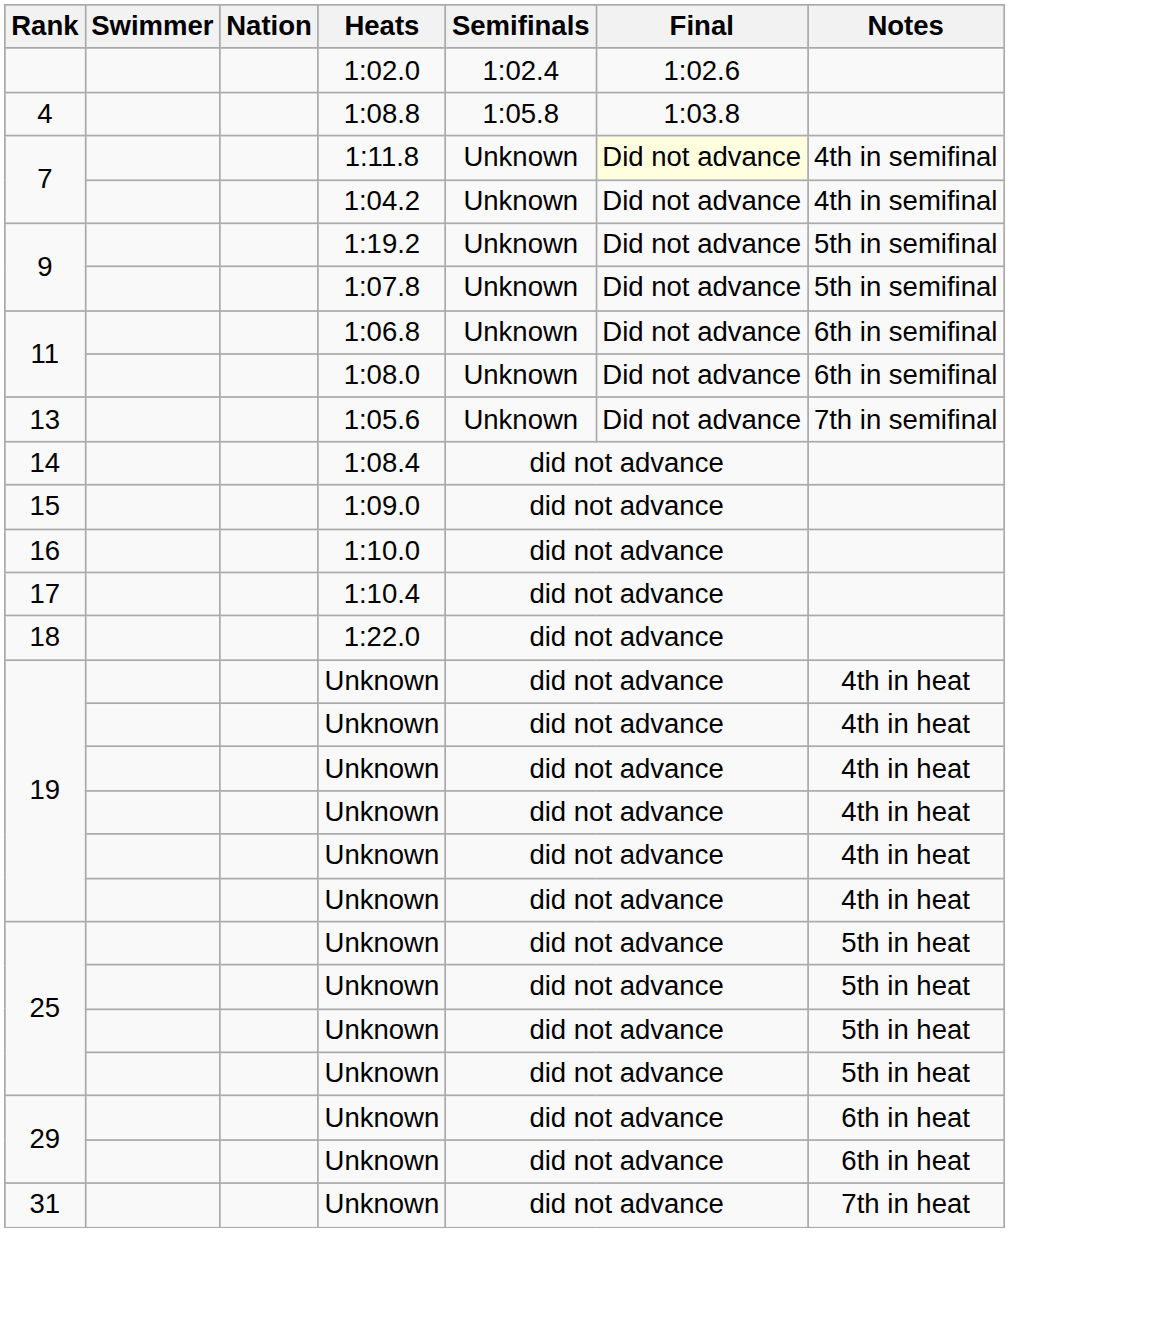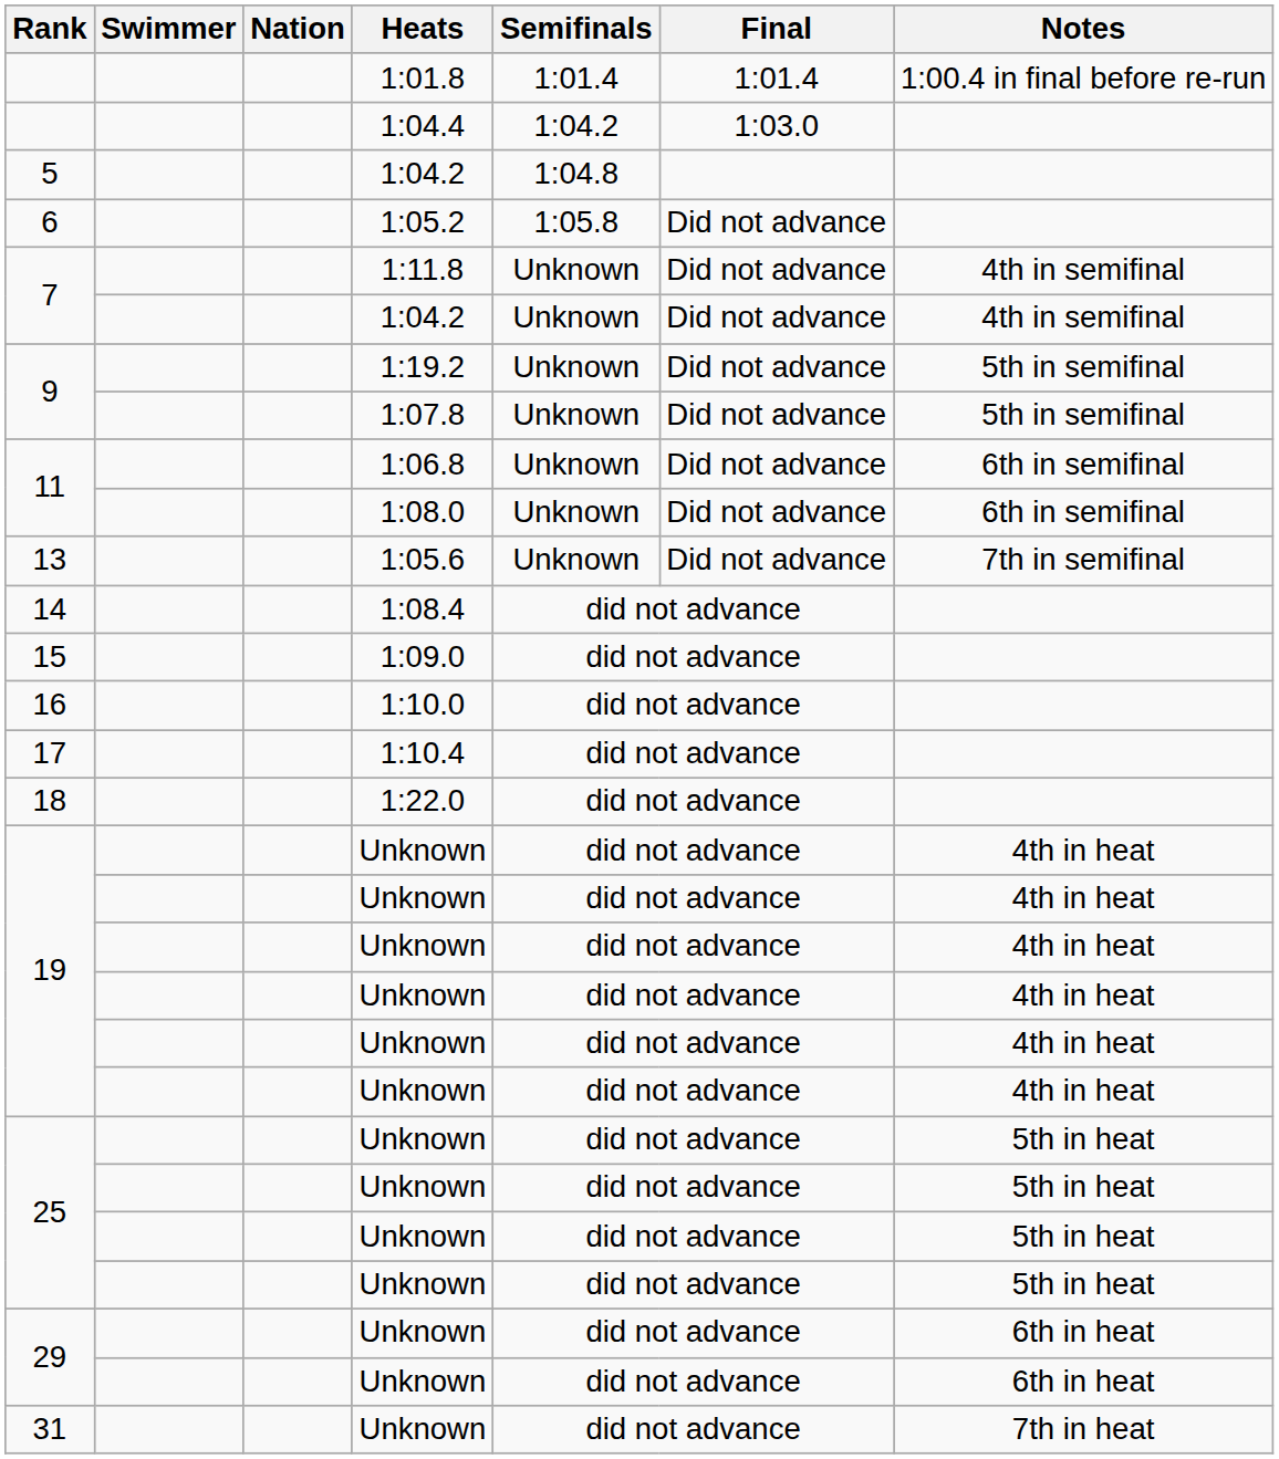 <table class="wikitable sortable" style="text-align:center">
 <tr>
 <th>Rank</th>
 <th>Swimmer</th>
 <th>Nation</th>
 <th>Heats</th>
 <th>Semifinals</th>
 <th>Final</th>
 <th>Notes</th>
 </tr>
 <tr>
 <td></td>
 <td align=left></td>
 <td align=left></td>
-<td>1:02.0</td>
-<td>1:02.4</td>
-<td>1:02.6</td>
+<td>1:01.8</td>
+<td>1:01.4</td>
+<td>1:01.4</td>
+<td> 1:00.4 in final before re-run</td>
+</tr>
+<tr>
+<td></td>
+<td align=left></td>
+<td align=left></td>
+<td>1:04.4</td>
+<td>1:04.2</td>
+<td>1:03.0</td>
 <td></td>
 </tr>
 <tr>
-<td>4</td>
+<td>5</td>
 <td align=left></td>
 <td align=left></td>
-<td>1:08.8</td>
+<td>1:04.2</td>
+<td>1:04.8</td>
+<td></td>
+<td></td>
+</tr>
+<tr>
+<td>6</td>
+<td align=left></td>
+<td align=left></td>
+<td>1:05.2</td>
 <td>1:05.8</td>
-<td>1:03.8</td>
+<td>Did not advance</td>
 <td></td>
 </tr>
 <tr>
 <td rowspan=2>7</td>
 <td align=left></td>
 <td align=left></td>
 <td>1:11.8</td>
 <td>Unknown</td>
-<td style="background: lightyellow;">Did not advance</td>
+<td>Did not advance</td>
 <td>4th in semifinal</td>
 </tr>
 <tr>
 <td align=left></td>
 <td align=left></td>
 <td>1:04.2</td>
 <td>Unknown</td>
 <td>Did not advance</td>
 <td>4th in semifinal</td>
 </tr>
 <tr>
 <td rowspan=2>9</td>
 <td align=left></td>
 <td align=left></td>
 <td>1:19.2</td>
 <td>Unknown</td>
 <td>Did not advance</td>
 <td>5th in semifinal</td>
 </tr>
 <tr>
 <td align=left></td>
 <td align=left></td>
 <td>1:07.8</td>
 <td>Unknown</td>
 <td>Did not advance</td>
 <td>5th in semifinal</td>
 </tr>
 <tr>
 <td rowspan=2>11</td>
 <td align=left></td>
 <td align=left></td>
 <td>1:06.8</td>
 <td>Unknown</td>
 <td>Did not advance</td>
 <td>6th in semifinal</td>
 </tr>
 <tr>
 <td align=left></td>
 <td align=left></td>
 <td>1:08.0</td>
 <td>Unknown</td>
 <td>Did not advance</td>
 <td>6th in semifinal</td>
 </tr>
 <tr>
 <td>13</td>
 <td align=left></td>
 <td align=left></td>
 <td>1:05.6</td>
 <td>Unknown</td>
 <td>Did not advance</td>
 <td>7th in semifinal</td>
 </tr>
 <tr>
 <td>14</td>
 <td align=left></td>
 <td align=left></td>
 <td>1:08.4</td>
 <td colspan=2>did not advance</td>
 <td></td>
 </tr>
 <tr>
 <td>15</td>
 <td align=left></td>
 <td align=left></td>
 <td>1:09.0</td>
 <td colspan=2>did not advance</td>
 <td></td>
 </tr>
 <tr>
 <td>16</td>
 <td align=left></td>
 <td align=left></td>
 <td>1:10.0</td>
 <td colspan=2>did not advance</td>
 <td></td>
 </tr>
 <tr>
 <td>17</td>
 <td align=left></td>
 <td align=left></td>
 <td>1:10.4</td>
 <td colspan=2>did not advance</td>
 <td></td>
 </tr>
 <tr>
 <td>18</td>
 <td align=left></td>
 <td align=left></td>
 <td>1:22.0</td>
 <td colspan=2>did not advance</td>
 <td></td>
 </tr>
 <tr>
 <td rowspan=6>19</td>
 <td align=left></td>
 <td align=left></td>
 <td>Unknown</td>
 <td colspan=2>did not advance</td>
 <td>4th in heat</td>
 </tr>
 <tr>
 <td align=left></td>
 <td align=left></td>
 <td>Unknown</td>
 <td colspan=2>did not advance</td>
 <td>4th in heat</td>
 </tr>
 <tr>
 <td align=left></td>
 <td align=left></td>
 <td>Unknown</td>
 <td colspan=2>did not advance</td>
 <td>4th in heat</td>
 </tr>
 <tr>
 <td align=left></td>
 <td align=left></td>
 <td>Unknown</td>
 <td colspan=2>did not advance</td>
 <td>4th in heat</td>
 </tr>
 <tr>
 <td align=left></td>
 <td align=left></td>
 <td>Unknown</td>
 <td colspan=2>did not advance</td>
 <td>4th in heat</td>
 </tr>
 <tr>
 <td align=left></td>
 <td align=left></td>
 <td>Unknown</td>
 <td colspan=2>did not advance</td>
 <td>4th in heat</td>
 </tr>
 <tr>
 <td rowspan=4>25</td>
 <td align=left></td>
 <td align=left></td>
 <td>Unknown</td>
 <td colspan=2>did not advance</td>
 <td>5th in heat</td>
 </tr>
 <tr>
 <td align=left></td>
 <td align=left></td>
 <td>Unknown</td>
 <td colspan=2>did not advance</td>
 <td>5th in heat</td>
 </tr>
 <tr>
 <td align=left></td>
 <td align=left></td>
 <td>Unknown</td>
 <td colspan=2>did not advance</td>
 <td>5th in heat</td>
 </tr>
 <tr>
 <td align=left></td>
 <td align=left></td>
 <td>Unknown</td>
 <td colspan=2>did not advance</td>
 <td>5th in heat</td>
 </tr>
 <tr>
 <td rowspan=2>29</td>
 <td align=left></td>
 <td align=left></td>
 <td>Unknown</td>
 <td colspan=2>did not advance</td>
 <td>6th in heat</td>
 </tr>
 <tr>
 <td align=left></td>
 <td align=left></td>
 <td>Unknown</td>
 <td colspan=2>did not advance</td>
 <td>6th in heat</td>
 </tr>
 <tr>
 <td>31</td>
 <td align=left></td>
 <td align=left></td>
 <td>Unknown</td>
 <td colspan=2>did not advance</td>
 <td>7th in heat</td>
 </tr>
 </table>
